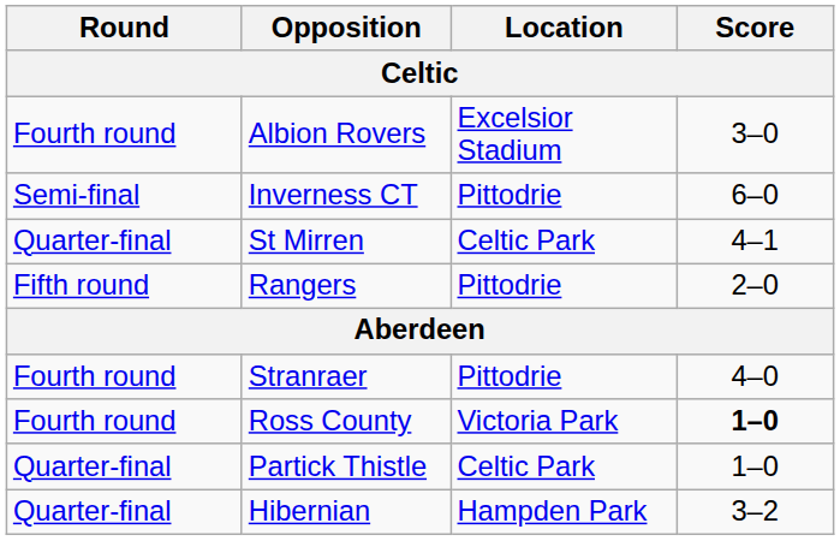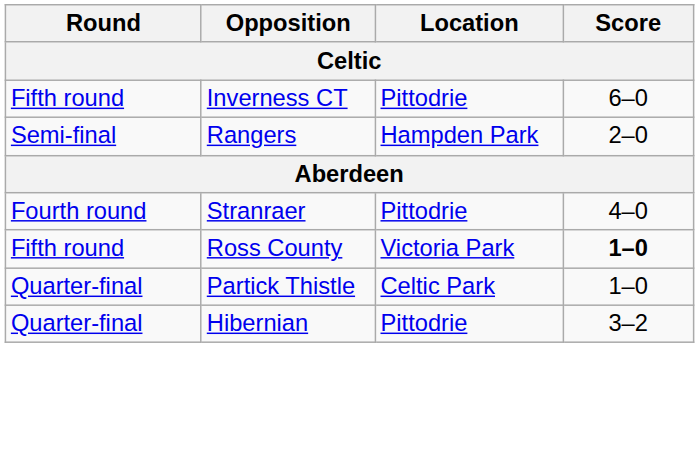 <table class="wikitable" style="text-align:left;margin-left:1em;">
 <tr>
 <th width=125>Round</th>
 <th width=110>Opposition</th>
 <th width=120>Location</th>
 <th width=80>Score</th>
 </tr>
 <tr>
 <th colspan=4>Celtic</th>
 </tr>
 <tr>
-<td><a href='#'>Fourth round</a></td>
-<td><a href='#'>Albion Rovers</a></td>
-<td><a href='#'>Excelsior Stadium</a></td>
-<td align=center>3–0</td>
-</tr>
-<tr>
-<td><a href='#'>Semi-final</a></td>
+<td><a href='#'>Fifth round</a></td>
 <td><a href='#'>Inverness CT</a></td>
 <td><a href='#'>Pittodrie</a></td>
 <td align=center>6–0</td>
 </tr>
 <tr>
-<td><a href='#'>Quarter-final</a></td>
-<td><a href='#'>St Mirren</a></td>
-<td><a href='#'>Celtic Park</a></td>
-<td align=center>4–1</td>
-</tr>
-<tr>
-<td><a href='#'>Fifth round</a></td>
+<td><a href='#'>Semi-final</a></td>
 <td><a href='#'>Rangers</a></td>
-<td><a href='#'>Pittodrie</a></td>
+<td><a href='#'>Hampden Park</a></td>
 <td align=center>2–0</td>
 </tr>
 <tr>
 <th colspan=4>Aberdeen</th>
 </tr>
 <tr>
 <td><a href='#'>Fourth round</a></td>
 <td><a href='#'>Stranraer</a></td>
 <td><a href='#'>Pittodrie</a></td>
 <td align=center>4–0</td>
 </tr>
 <tr>
-<td><a href='#'>Fourth round</a></td>
+<td><a href='#'>Fifth round</a></td>
 <td><a href='#'>Ross County</a></td>
 <td><a href='#'>Victoria Park</a></td>
 <td align=center><strong>1–0</strong></td>
 </tr>
 <tr>
 <td><a href='#'>Quarter-final</a></td>
 <td><a href='#'>Partick Thistle</a></td>
 <td><a href='#'>Celtic Park</a></td>
 <td align=center>1–0</td>
 </tr>
 <tr>
 <td><a href='#'>Quarter-final</a></td>
 <td><a href='#'>Hibernian</a></td>
-<td><a href='#'>Hampden Park</a></td>
+<td><a href='#'>Pittodrie</a></td>
 <td align=center>3–2</td>
 </tr>
 </table>
